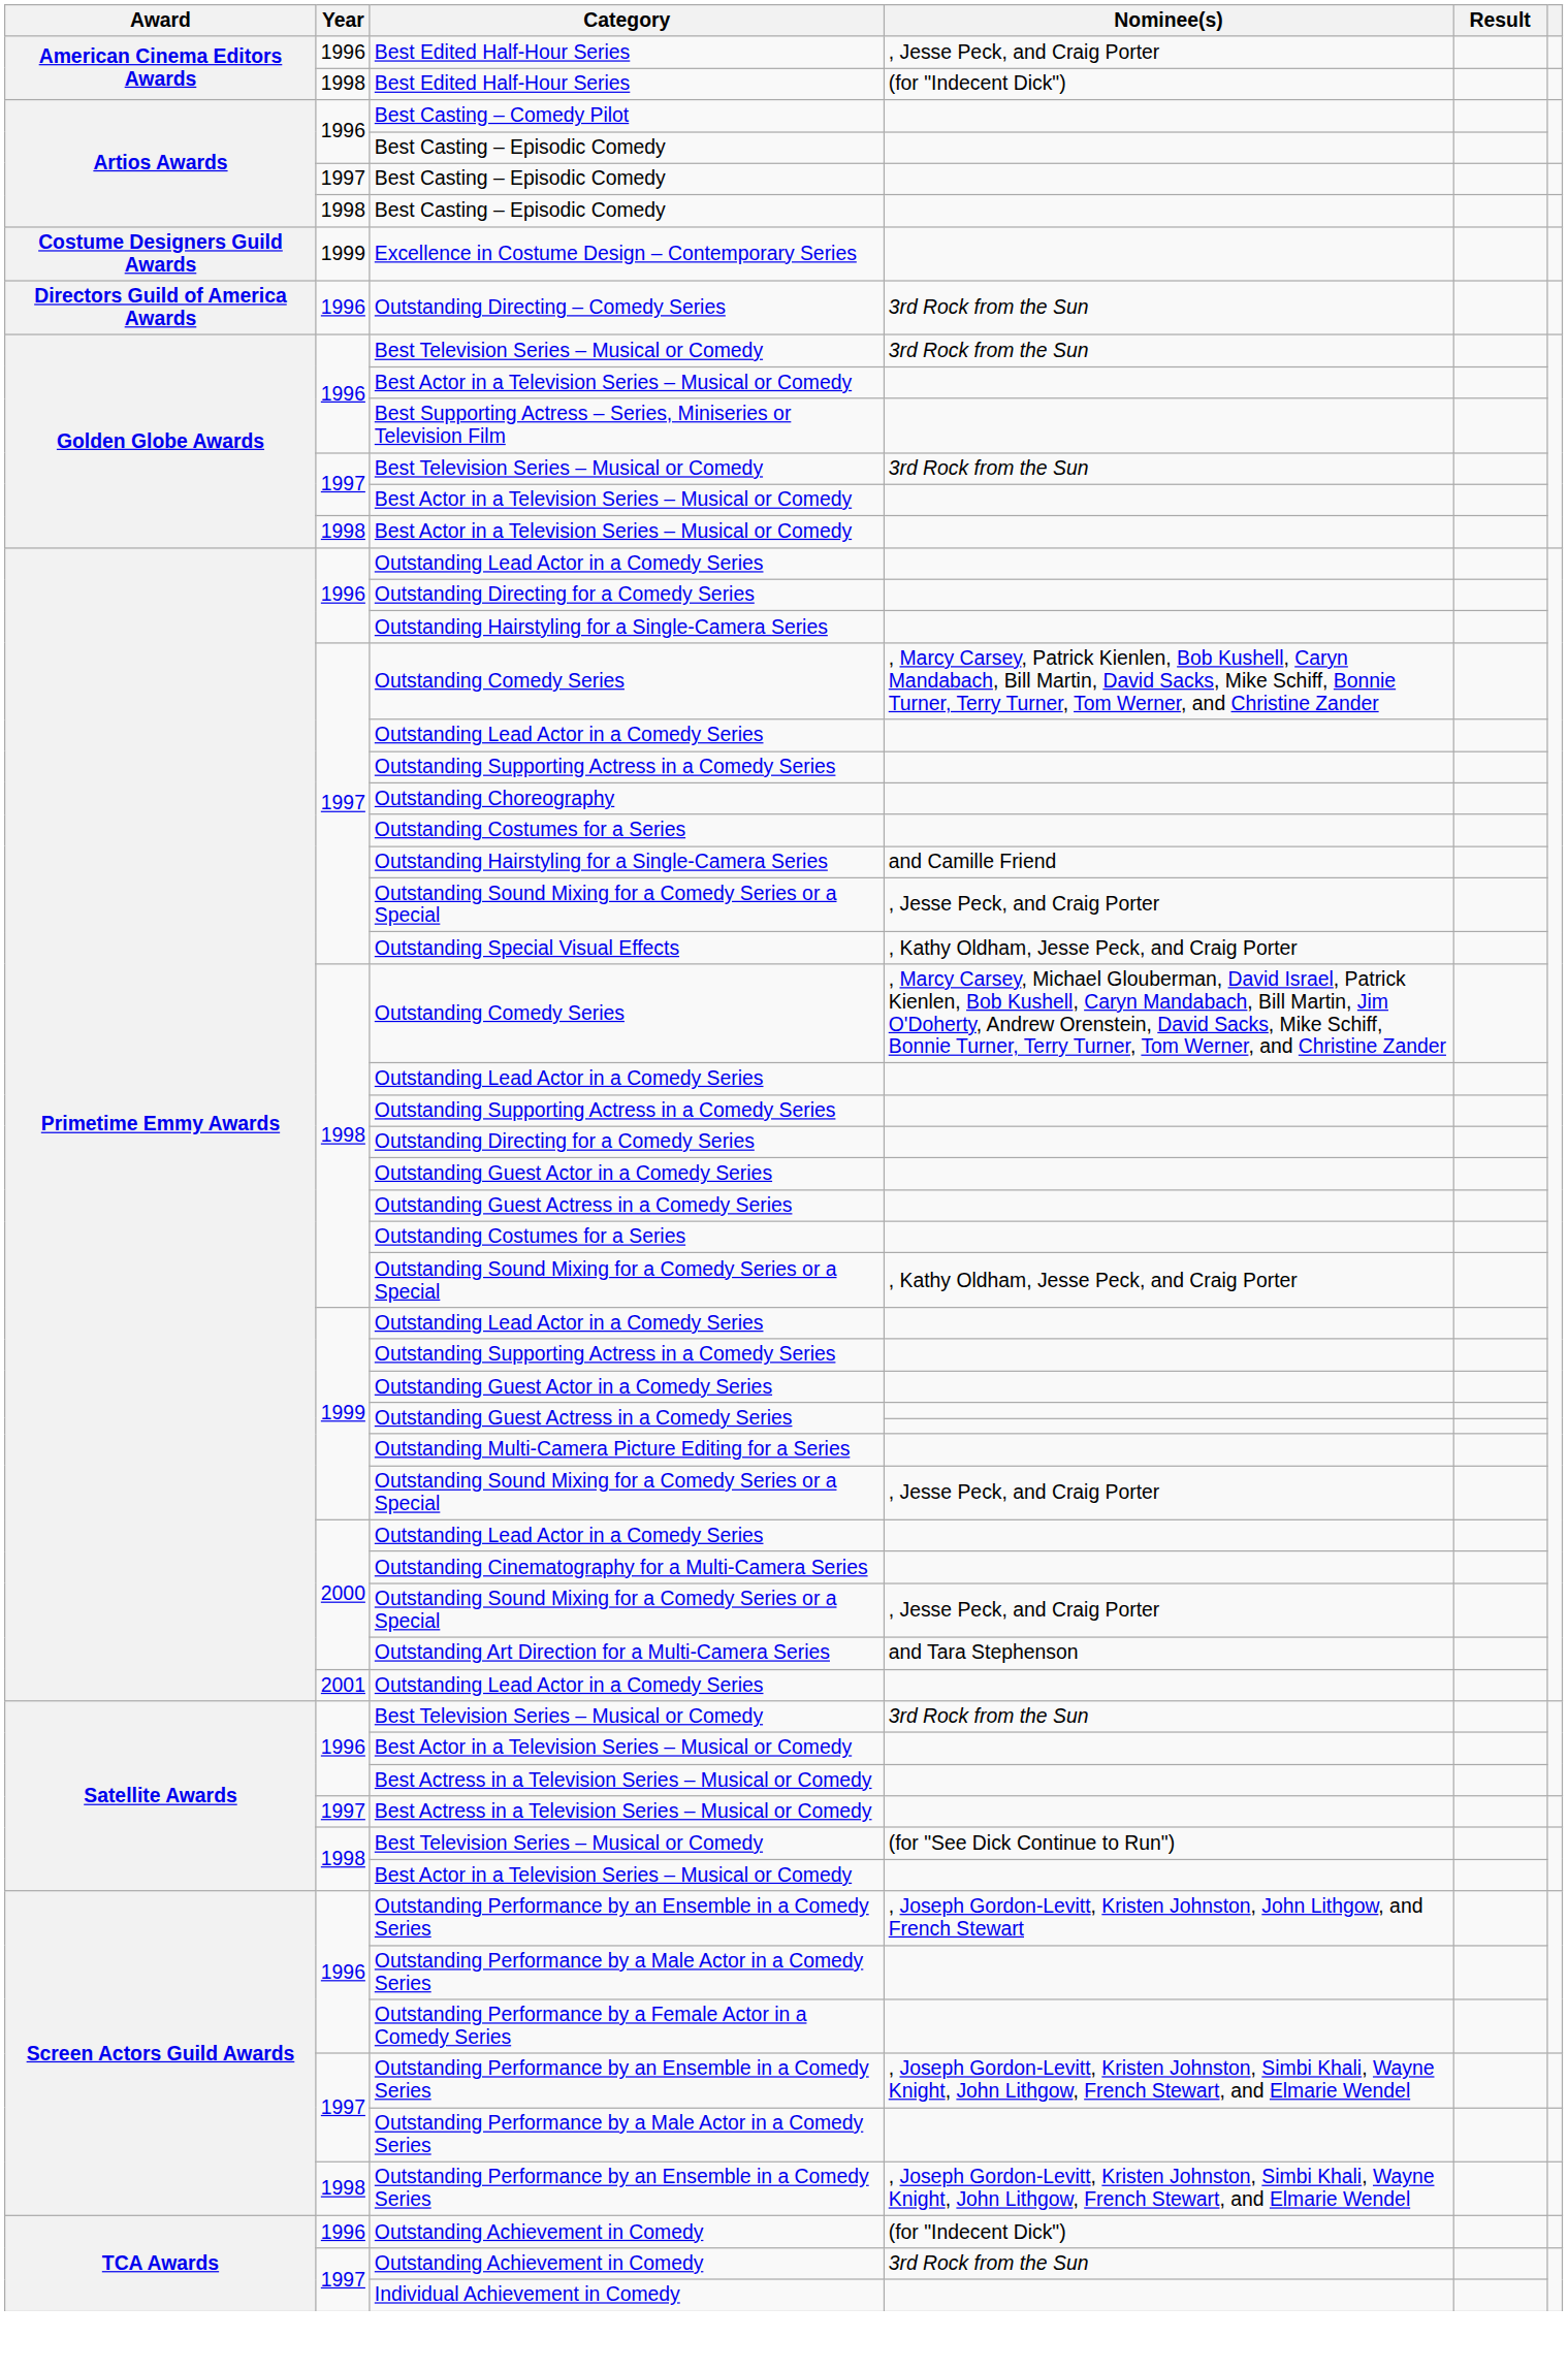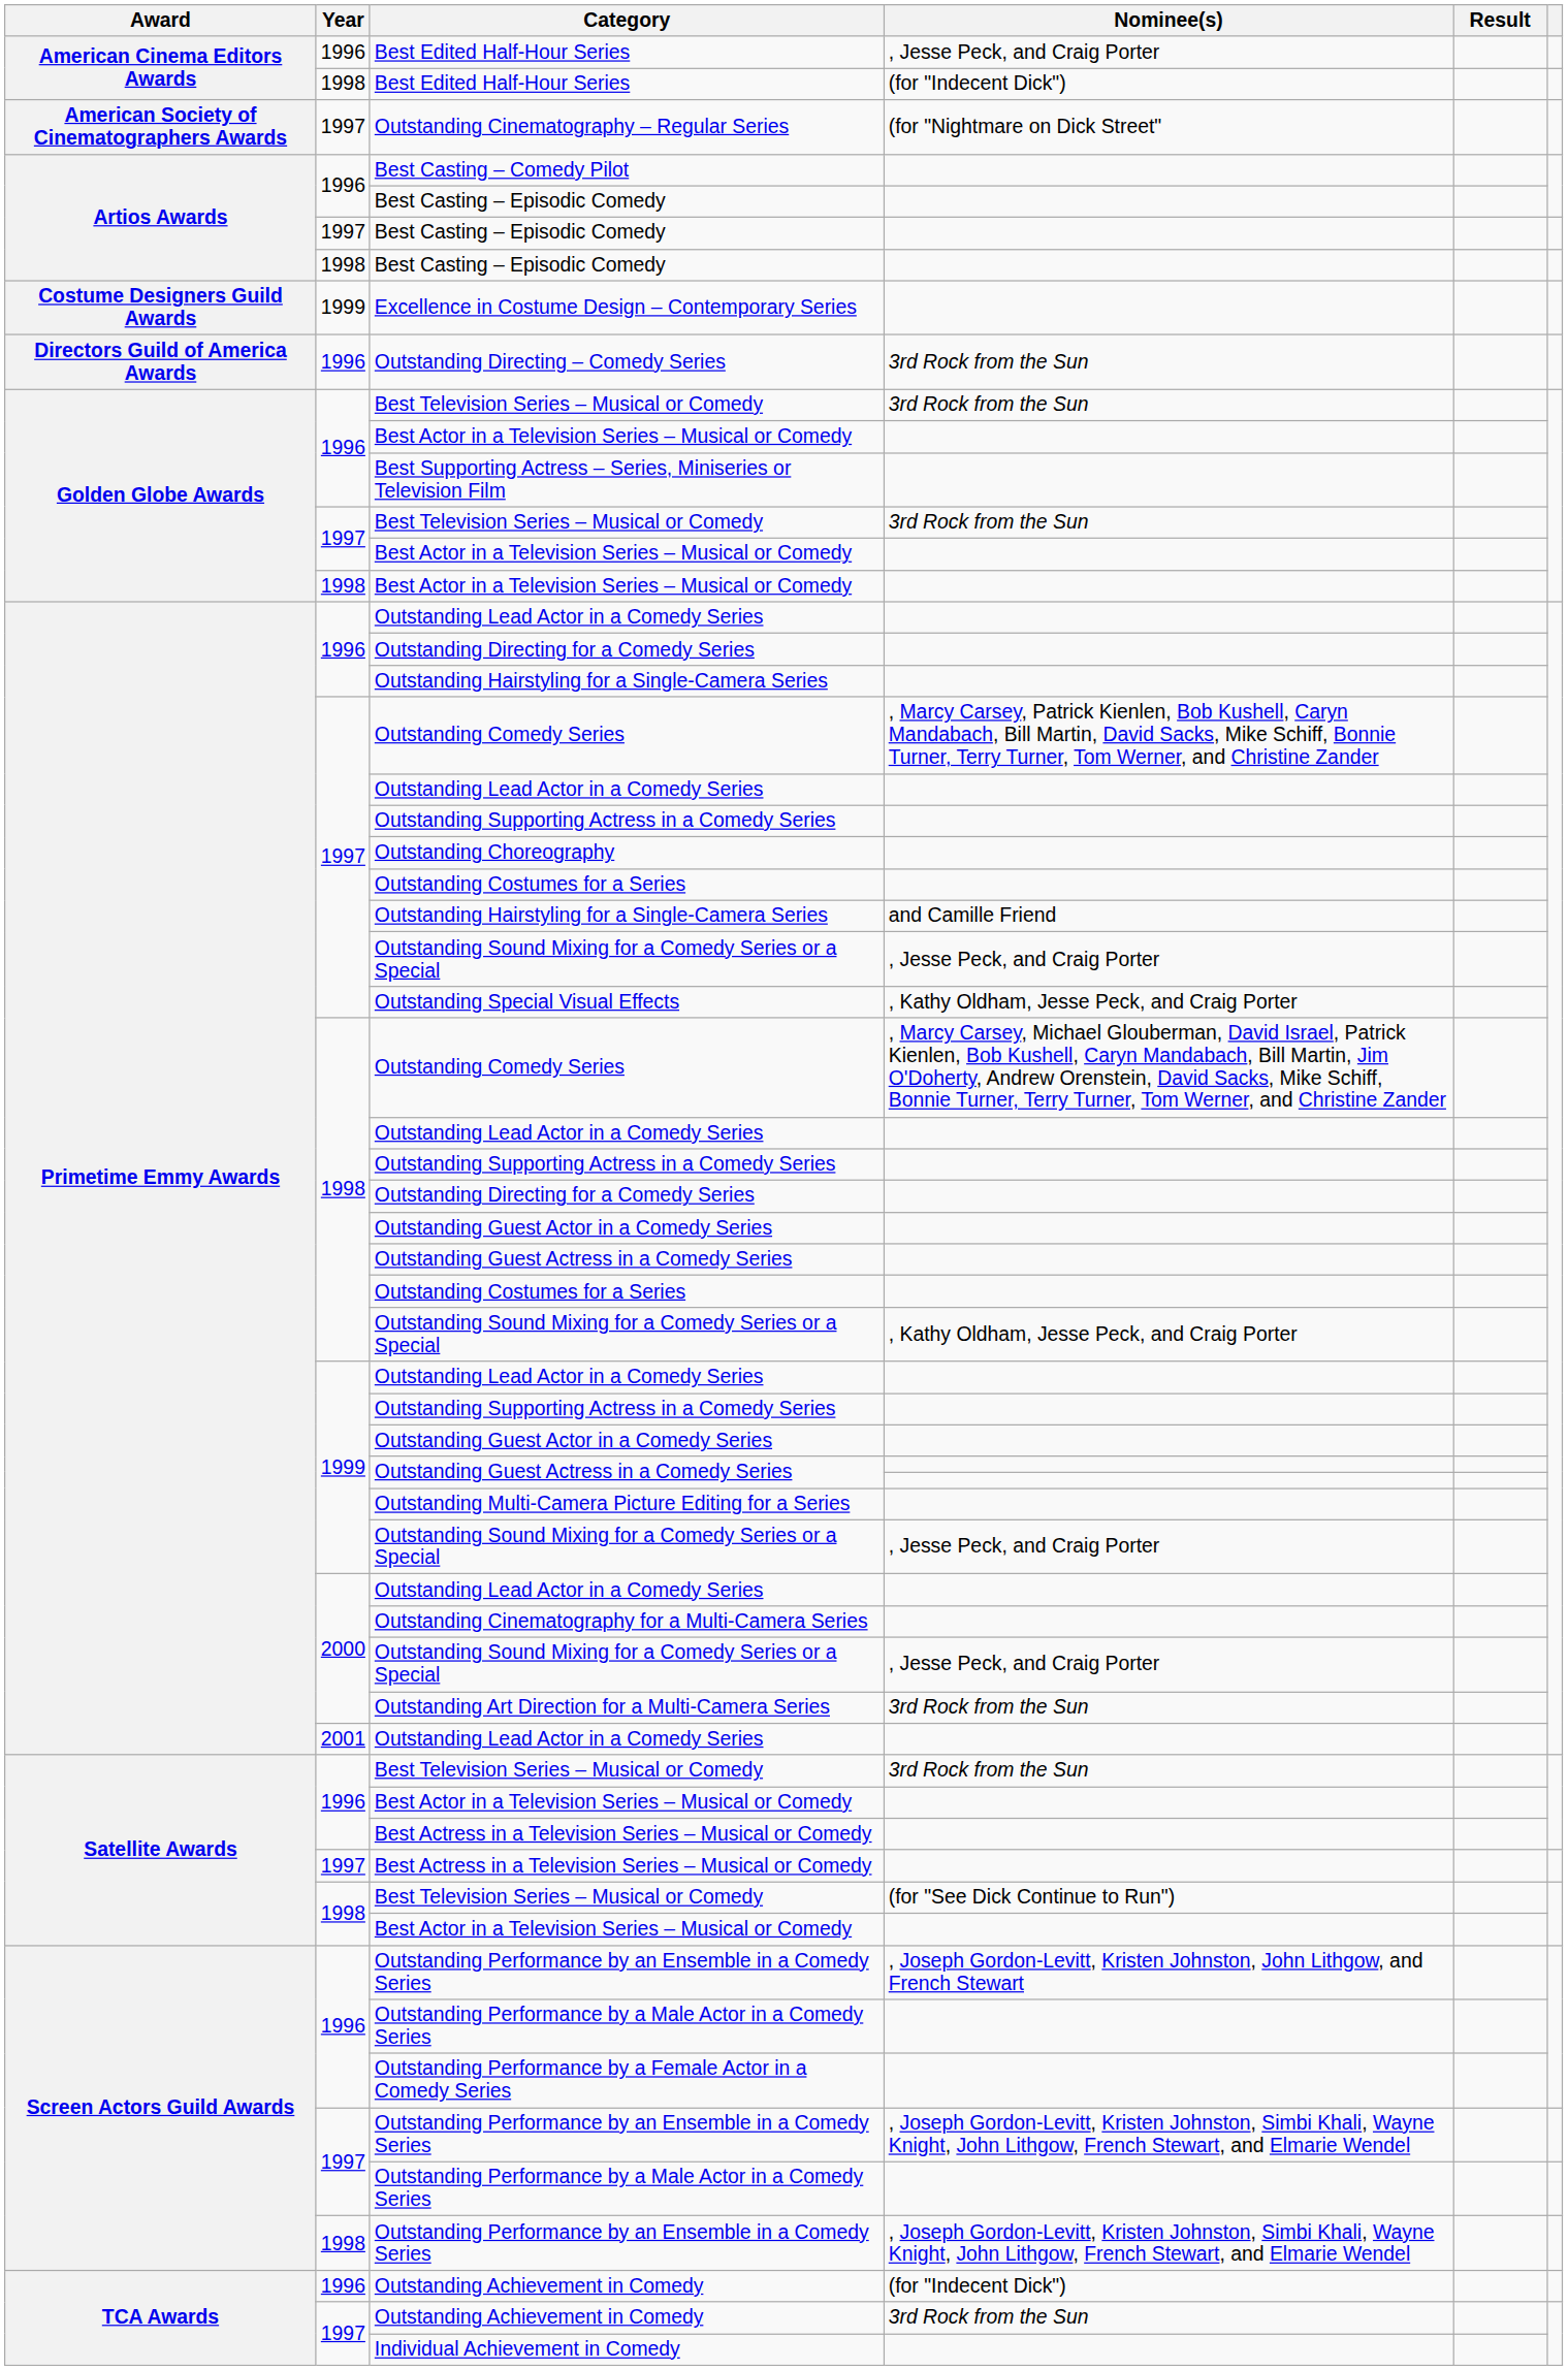 <table class="wikitable sortable plainrowheaders">
 <tr>
 <th scope="col" style="width:20%;">Award</th>
 <th scope="col" style="width:3%;">Year</th>
 <th scope="col" style="width:33%;">Category</th>
 <th scope="col">Nominee(s)</th>
 <th scope="col" style="width:6%;">Result</th>
 <th scope="col" class="unsortable" style="width:1%;"></th>
 </tr>
 <tr>
 <th scope="rowgroup" rowspan="2"><a href='#'>American Cinema Editors Awards</a></th>
 <td style="text-align: center;">1996</td>
 <td><a href='#'>Best Edited Half-Hour Series</a></td>
 <td>, Jesse Peck, and Craig Porter </td>
 <td></td>
 <td style="text-align: center;"></td>
 </tr>
 <tr>
 <td style="text-align: center;">1998</td>
 <td><a href='#'>Best Edited Half-Hour Series</a></td>
 <td> (for "Indecent Dick")</td>
+<td></td>
+<td style="text-align: center;"></td>
+</tr>
+<tr>
+<th scope="row"><a href='#'>American Society of Cinematographers Awards</a></th>
+<td style="text-align: center;">1997</td>
+<td><a href='#'>Outstanding Cinematography – Regular Series</a></td>
+<td> (for "Nightmare on Dick Street"</td>
 <td></td>
 <td style="text-align: center;"></td>
 </tr>
 <tr>
 <th scope="rowgroup" rowspan="4"><a href='#'>Artios Awards</a></th>
 <td rowspan="2" style="text-align: center;">1996</td>
 <td><a href='#'>Best Casting – Comedy Pilot</a></td>
 <td></td>
 <td></td>
 <td rowspan="2" style="text-align: center;"></td>
 </tr>
 <tr>
 <td>Best Casting – Episodic Comedy</td>
 <td></td>
 <td></td>
 </tr>
 <tr>
 <td style="text-align: center;">1997</td>
 <td>Best Casting – Episodic Comedy</td>
 <td></td>
 <td></td>
 <td style="text-align: center;"></td>
 </tr>
 <tr>
 <td style="text-align: center;">1998</td>
 <td>Best Casting – Episodic Comedy</td>
 <td></td>
 <td></td>
 <td style="text-align: center;"></td>
 </tr>
 <tr>
 <th scope="row"><a href='#'>Costume Designers Guild Awards</a></th>
 <td style="text-align: center;">1999</td>
 <td><a href='#'>Excellence in Costume Design – Contemporary Series</a></td>
 <td></td>
 <td></td>
 <td style="text-align: center;"></td>
 </tr>
 <tr>
 <th scope="row"><a href='#'>Directors Guild of America Awards</a></th>
 <td style="text-align: center;"><a href='#'>1996</a></td>
 <td><a href='#'>Outstanding Directing – Comedy Series</a></td>
 <td><em>3rd Rock from the Sun</em></td>
 <td></td>
 <td style="text-align: center;"></td>
 </tr>
 <tr>
 <th scope="rowgroup" rowspan="6"><a href='#'>Golden Globe Awards</a></th>
 <td rowspan="3" style="text-align: center;"><a href='#'>1996</a></td>
 <td><a href='#'>Best Television Series – Musical or Comedy</a></td>
 <td><em>3rd Rock from the Sun</em></td>
 <td></td>
 <td rowspan="6" style="text-align: center;"></td>
 </tr>
 <tr>
 <td><a href='#'>Best Actor in a Television Series – Musical or Comedy</a></td>
 <td></td>
 <td></td>
 </tr>
 <tr>
 <td><a href='#'>Best Supporting Actress – Series, Miniseries or Television Film</a></td>
 <td></td>
 <td></td>
 </tr>
 <tr>
 <td rowspan="2" style="text-align: center;"><a href='#'>1997</a></td>
 <td><a href='#'>Best Television Series – Musical or Comedy</a></td>
 <td><em>3rd Rock from the Sun</em></td>
 <td></td>
 </tr>
 <tr>
 <td><a href='#'>Best Actor in a Television Series – Musical or Comedy</a></td>
 <td></td>
 <td></td>
 </tr>
 <tr>
 <td style="text-align: center;"><a href='#'>1998</a></td>
 <td><a href='#'>Best Actor in a Television Series – Musical or Comedy</a></td>
 <td></td>
 <td></td>
 </tr>
 <tr>
 <th scope="rowgroup" rowspan="31"><a href='#'>Primetime Emmy Awards</a></th>
 <td rowspan="3" style="text-align: center;"><a href='#'>1996</a></td>
 <td><a href='#'>Outstanding Lead Actor in a Comedy Series</a></td>
 <td></td>
 <td></td>
 <td rowspan="31" style="text-align: center;"></td>
 </tr>
 <tr>
 <td><a href='#'>Outstanding Directing for a Comedy Series</a></td>
 <td> </td>
 <td></td>
 </tr>
 <tr>
 <td><a href='#'>Outstanding Hairstyling for a Single-Camera Series</a></td>
 <td> </td>
 <td></td>
 </tr>
 <tr>
 <td rowspan="8" style="text-align: center;"><a href='#'>1997</a></td>
 <td><a href='#'>Outstanding Comedy Series</a></td>
 <td>, <a href='#'>Marcy Carsey</a>, Patrick Kienlen, <a href='#'>Bob Kushell</a>, <a href='#'>Caryn Mandabach</a>, Bill Martin, <a href='#'>David Sacks</a>, Mike Schiff, <a href='#'>Bonnie Turner, Terry Turner</a>, <a href='#'>Tom Werner</a>, and <a href='#'>Christine Zander</a></td>
 <td></td>
 </tr>
 <tr>
 <td><a href='#'>Outstanding Lead Actor in a Comedy Series</a></td>
 <td></td>
 <td></td>
 </tr>
 <tr>
 <td><a href='#'>Outstanding Supporting Actress in a Comedy Series</a></td>
 <td></td>
 <td></td>
 </tr>
 <tr>
 <td><a href='#'>Outstanding Choreography</a></td>
 <td> </td>
 <td></td>
 </tr>
 <tr>
 <td><a href='#'>Outstanding Costumes for a Series</a></td>
 <td> </td>
 <td></td>
 </tr>
 <tr>
 <td><a href='#'>Outstanding Hairstyling for a Single-Camera Series</a></td>
 <td> and Camille Friend </td>
 <td></td>
 </tr>
 <tr>
 <td><a href='#'>Outstanding Sound Mixing for a Comedy Series or a Special</a></td>
 <td>, Jesse Peck, and Craig Porter </td>
 <td></td>
 </tr>
 <tr>
 <td><a href='#'>Outstanding Special Visual Effects</a></td>
 <td>, Kathy Oldham, Jesse Peck, and Craig Porter </td>
 <td></td>
 </tr>
 <tr>
 <td rowspan="8" style="text-align: center;"><a href='#'>1998</a></td>
 <td><a href='#'>Outstanding Comedy Series</a></td>
 <td>, <a href='#'>Marcy Carsey</a>, Michael Glouberman, <a href='#'>David Israel</a>, Patrick Kienlen, <a href='#'>Bob Kushell</a>, <a href='#'>Caryn Mandabach</a>, Bill Martin, <a href='#'>Jim O'Doherty</a>, Andrew Orenstein, <a href='#'>David Sacks</a>, Mike Schiff, <a href='#'>Bonnie Turner, Terry Turner</a>, <a href='#'>Tom Werner</a>, and <a href='#'>Christine Zander</a></td>
 <td></td>
 </tr>
 <tr>
 <td><a href='#'>Outstanding Lead Actor in a Comedy Series</a></td>
 <td></td>
 <td></td>
 </tr>
 <tr>
 <td><a href='#'>Outstanding Supporting Actress in a Comedy Series</a></td>
 <td></td>
 <td></td>
 </tr>
 <tr>
 <td><a href='#'>Outstanding Directing for a Comedy Series</a></td>
 <td> </td>
 <td></td>
 </tr>
 <tr>
 <td><a href='#'>Outstanding Guest Actor in a Comedy Series</a></td>
 <td></td>
 <td></td>
 </tr>
 <tr>
 <td><a href='#'>Outstanding Guest Actress in a Comedy Series</a></td>
 <td></td>
 <td></td>
 </tr>
 <tr>
 <td><a href='#'>Outstanding Costumes for a Series</a></td>
 <td> </td>
 <td></td>
 </tr>
 <tr>
 <td><a href='#'>Outstanding Sound Mixing for a Comedy Series or a Special</a></td>
 <td>, Kathy Oldham, Jesse Peck, and Craig Porter </td>
 <td></td>
 </tr>
 <tr>
 <td rowspan="7" style="text-align: center;"><a href='#'>1999</a></td>
 <td><a href='#'>Outstanding Lead Actor in a Comedy Series</a></td>
 <td></td>
 <td></td>
 </tr>
 <tr>
 <td><a href='#'>Outstanding Supporting Actress in a Comedy Series</a></td>
 <td></td>
 <td></td>
 </tr>
 <tr>
 <td><a href='#'>Outstanding Guest Actor in a Comedy Series</a></td>
 <td> </td>
 <td></td>
 </tr>
 <tr>
 <td rowspan="2"><a href='#'>Outstanding Guest Actress in a Comedy Series</a></td>
 <td> </td>
 <td></td>
 </tr>
 <tr>
 <td></td>
 <td></td>
 </tr>
 <tr>
 <td><a href='#'>Outstanding Multi-Camera Picture Editing for a Series</a></td>
 <td> </td>
 <td></td>
 </tr>
 <tr>
 <td><a href='#'>Outstanding Sound Mixing for a Comedy Series or a Special</a></td>
 <td>, Jesse Peck, and Craig Porter </td>
 <td></td>
 </tr>
 <tr>
 <td rowspan="4" style="text-align: center;"><a href='#'>2000</a></td>
 <td><a href='#'>Outstanding Lead Actor in a Comedy Series</a></td>
 <td></td>
 <td></td>
 </tr>
 <tr>
 <td><a href='#'>Outstanding Cinematography for a Multi-Camera Series</a></td>
 <td> </td>
 <td></td>
 </tr>
 <tr>
 <td><a href='#'>Outstanding Sound Mixing for a Comedy Series or a Special</a></td>
 <td>, Jesse Peck, and Craig Porter </td>
 <td></td>
 </tr>
 <tr>
 <td><a href='#'>Outstanding Art Direction for a Multi-Camera Series</a></td>
-<td> and Tara Stephenson </td>
+<td><em>3rd Rock from the Sun</em></td>
 <td></td>
 </tr>
 <tr>
 <td style="text-align: center;"><a href='#'>2001</a></td>
 <td><a href='#'>Outstanding Lead Actor in a Comedy Series</a></td>
 <td></td>
 <td></td>
 </tr>
 <tr>
 <th scope="rowgroup" rowspan="6"><a href='#'>Satellite Awards</a></th>
 <td rowspan="3" style="text-align: center;"><a href='#'>1996</a></td>
 <td><a href='#'>Best Television Series – Musical or Comedy</a></td>
 <td><em>3rd Rock from the Sun</em></td>
 <td></td>
 <td rowspan="3" style="text-align: center;"></td>
 </tr>
 <tr>
 <td><a href='#'>Best Actor in a Television Series – Musical or Comedy</a></td>
 <td></td>
 <td></td>
 </tr>
 <tr>
 <td><a href='#'>Best Actress in a Television Series – Musical or Comedy</a></td>
 <td></td>
 <td></td>
 </tr>
 <tr>
 <td style="text-align: center;"><a href='#'>1997</a></td>
 <td><a href='#'>Best Actress in a Television Series – Musical or Comedy</a></td>
 <td></td>
 <td></td>
 <td style="text-align: center;"></td>
 </tr>
 <tr>
 <td rowspan="2" style="text-align: center;"><a href='#'>1998</a></td>
 <td><a href='#'>Best Television Series – Musical or Comedy</a></td>
 <td> (for "See Dick Continue to Run")</td>
 <td></td>
 <td rowspan="2" style="text-align: center;"></td>
 </tr>
 <tr>
 <td><a href='#'>Best Actor in a Television Series – Musical or Comedy</a></td>
 <td></td>
 <td></td>
 </tr>
 <tr>
 <th scope="rowgroup" rowspan="6"><a href='#'>Screen Actors Guild Awards</a></th>
 <td rowspan="3" style="text-align: center;"><a href='#'>1996</a></td>
 <td><a href='#'>Outstanding Performance by an Ensemble in a Comedy Series</a></td>
 <td>, <a href='#'>Joseph Gordon-Levitt</a>, <a href='#'>Kristen Johnston</a>, <a href='#'>John Lithgow</a>, and <a href='#'>French Stewart</a></td>
 <td></td>
 <td rowspan="3" style="text-align: center;"></td>
 </tr>
 <tr>
 <td><a href='#'>Outstanding Performance by a Male Actor in a Comedy Series</a></td>
 <td></td>
 <td></td>
 </tr>
 <tr>
 <td><a href='#'>Outstanding Performance by a Female Actor in a Comedy Series</a></td>
 <td></td>
 <td></td>
 </tr>
 <tr>
 <td rowspan="2" style="text-align: center;"><a href='#'>1997</a></td>
 <td><a href='#'>Outstanding Performance by an Ensemble in a Comedy Series</a></td>
 <td>, <a href='#'>Joseph Gordon-Levitt</a>, <a href='#'>Kristen Johnston</a>, <a href='#'>Simbi Khali</a>, <a href='#'>Wayne Knight</a>, <a href='#'>John Lithgow</a>, <a href='#'>French Stewart</a>, and <a href='#'>Elmarie Wendel</a></td>
 <td></td>
 <td style="text-align: center;"></td>
 </tr>
 <tr>
 <td><a href='#'>Outstanding Performance by a Male Actor in a Comedy Series</a></td>
 <td></td>
 <td></td>
 </tr>
 <tr>
 <td style="text-align: center;"><a href='#'>1998</a></td>
 <td><a href='#'>Outstanding Performance by an Ensemble in a Comedy Series</a></td>
 <td>, <a href='#'>Joseph Gordon-Levitt</a>, <a href='#'>Kristen Johnston</a>, <a href='#'>Simbi Khali</a>, <a href='#'>Wayne Knight</a>, <a href='#'>John Lithgow</a>, <a href='#'>French Stewart</a>, and <a href='#'>Elmarie Wendel</a></td>
 <td></td>
 <td style="text-align: center;"></td>
 </tr>
 <tr>
 <th scope="rowgroup" rowspan="3"><a href='#'>TCA Awards</a></th>
 <td style="text-align: center;"><a href='#'>1996</a></td>
 <td><a href='#'>Outstanding Achievement in Comedy</a></td>
 <td> (for "Indecent Dick")</td>
 <td></td>
 <td style="text-align: center;"></td>
 </tr>
 <tr>
 <td rowspan="2" style="text-align: center;"><a href='#'>1997</a></td>
 <td><a href='#'>Outstanding Achievement in Comedy</a></td>
 <td><em>3rd Rock from the Sun</em></td>
 <td></td>
 <td rowspan="2" style="text-align: center;"></td>
 </tr>
 <tr>
 <td><a href='#'>Individual Achievement in Comedy</a></td>
 <td></td>
 <td></td>
 </tr>
 </table>
